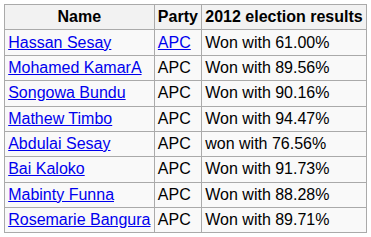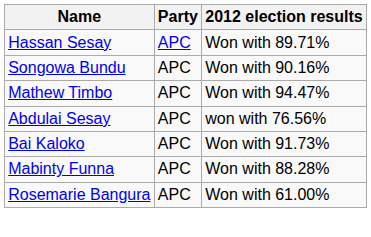 <table class="wikitable">
 <tr>
 <th>Name</th>
 <th>Party</th>
 <th>2012 election results</th>
 </tr>
 <tr>
 <td><a href='#'>Hassan Sesay</a></td>
 <td><a href='#'>APC</a></td>
-<td>Won with 61.00%</td>
-</tr>
-<tr>
-<td><a href='#'>Mohamed KamarA</a></td>
-<td>APC</td>
-<td>Won with 89.56%</td>
+<td>Won with 89.71%</td>
 </tr>
 <tr>
 <td><a href='#'>Songowa Bundu</a></td>
 <td>APC</td>
 <td>Won with 90.16%</td>
 </tr>
 <tr>
 <td><a href='#'>Mathew Timbo</a></td>
 <td>APC</td>
 <td>Won with 94.47%</td>
 </tr>
 <tr>
 <td><a href='#'>Abdulai Sesay</a></td>
 <td>APC</td>
 <td>won with 76.56%</td>
 </tr>
 <tr>
 <td><a href='#'>Bai Kaloko</a></td>
 <td>APC</td>
 <td>Won with 91.73%</td>
 </tr>
 <tr>
 <td><a href='#'>Mabinty Funna</a></td>
 <td>APC</td>
 <td>Won with 88.28%</td>
 </tr>
 <tr>
 <td><a href='#'>Rosemarie Bangura</a></td>
 <td>APC</td>
-<td>Won with 89.71%</td>
+<td>Won with 61.00%</td>
 </tr>
 <tr>
 </tr>
 </table>
